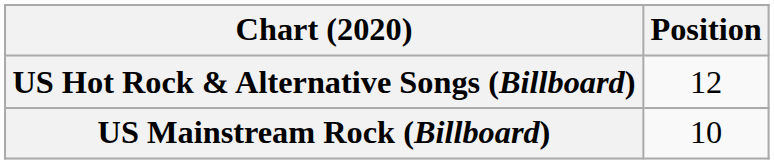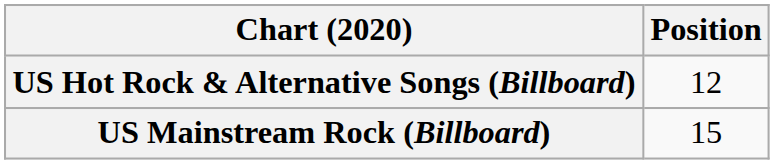 <table class="wikitable sortable plainrowheaders" style="text-align:center">
 <tr>
 <th scope="col">Chart (2020)</th>
 <th scope="col">Position</th>
 </tr>
 <tr>
 <th scope="row">US Hot Rock & Alternative Songs (<em>Billboard</em>)</th>
 <td>12</td>
 </tr>
 <tr>
 <th scope="row">US Mainstream Rock (<em>Billboard</em>)</th>
-<td>10</td>
+<td>15</td>
 </tr>
 </table>
